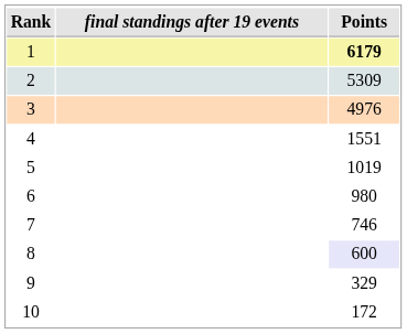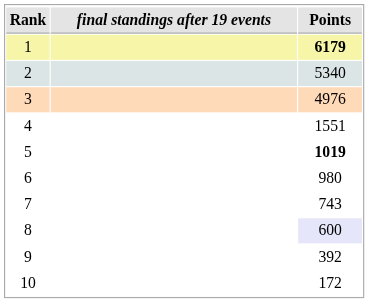 <table cellspacing="1" cellpadding="3" style="border:1px solid #AAAAAA;font-size:86%">
 <tr style="background-color: #E4E4E4;">
 </tr>
 <tr style="background-color: #E4E4E4;">
 <th style="border-bottom:1px solid #AAAAAA; width: 10px;">Rank</th>
 <th style="border-bottom:1px solid #AAAAAA; width: 210px;"><em>final standings after 19 events</em></th>
 <th style="border-bottom:1px solid #AAAAAA; width: 50px;">Points</th>
 </tr>
 <tr style="background:#f7f6a8;">
 <td align=center>1</td>
 <td><strong></strong>  </td>
 <td align=center><strong>6179</strong></td>
 </tr>
 <tr style="background:#dce5e5;">
 <td align=center>2</td>
 <td></td>
-<td align=center>5309</td>
+<td align=center>5340</td>
 </tr>
 <tr style="background:#ffdab9;">
 <td align=center>3</td>
 <td></td>
 <td align=center>4976</td>
 </tr>
 <tr>
 <td align=center>4</td>
 <td></td>
 <td align=center>1551</td>
 </tr>
 <tr>
 <td align=center>5</td>
 <td></td>
-<td align=center>1019</td>
+<td align=center><strong>1019</strong></td>
 </tr>
 <tr>
 <td align=center>6</td>
 <td></td>
 <td align=center>980</td>
 </tr>
 <tr>
 <td align=center>7</td>
 <td></td>
-<td align=center>746</td>
+<td align=center>743</td>
 </tr>
 <tr>
 <td align=center>8</td>
 <td></td>
 <td align=center style="background: lavender;">600</td>
 </tr>
 <tr>
 <td align=center>9</td>
 <td></td>
-<td align=center>329</td>
+<td align=center>392</td>
 </tr>
 <tr>
 <td align=center>10</td>
 <td></td>
 <td align=center>172</td>
 </tr>
 </table>
